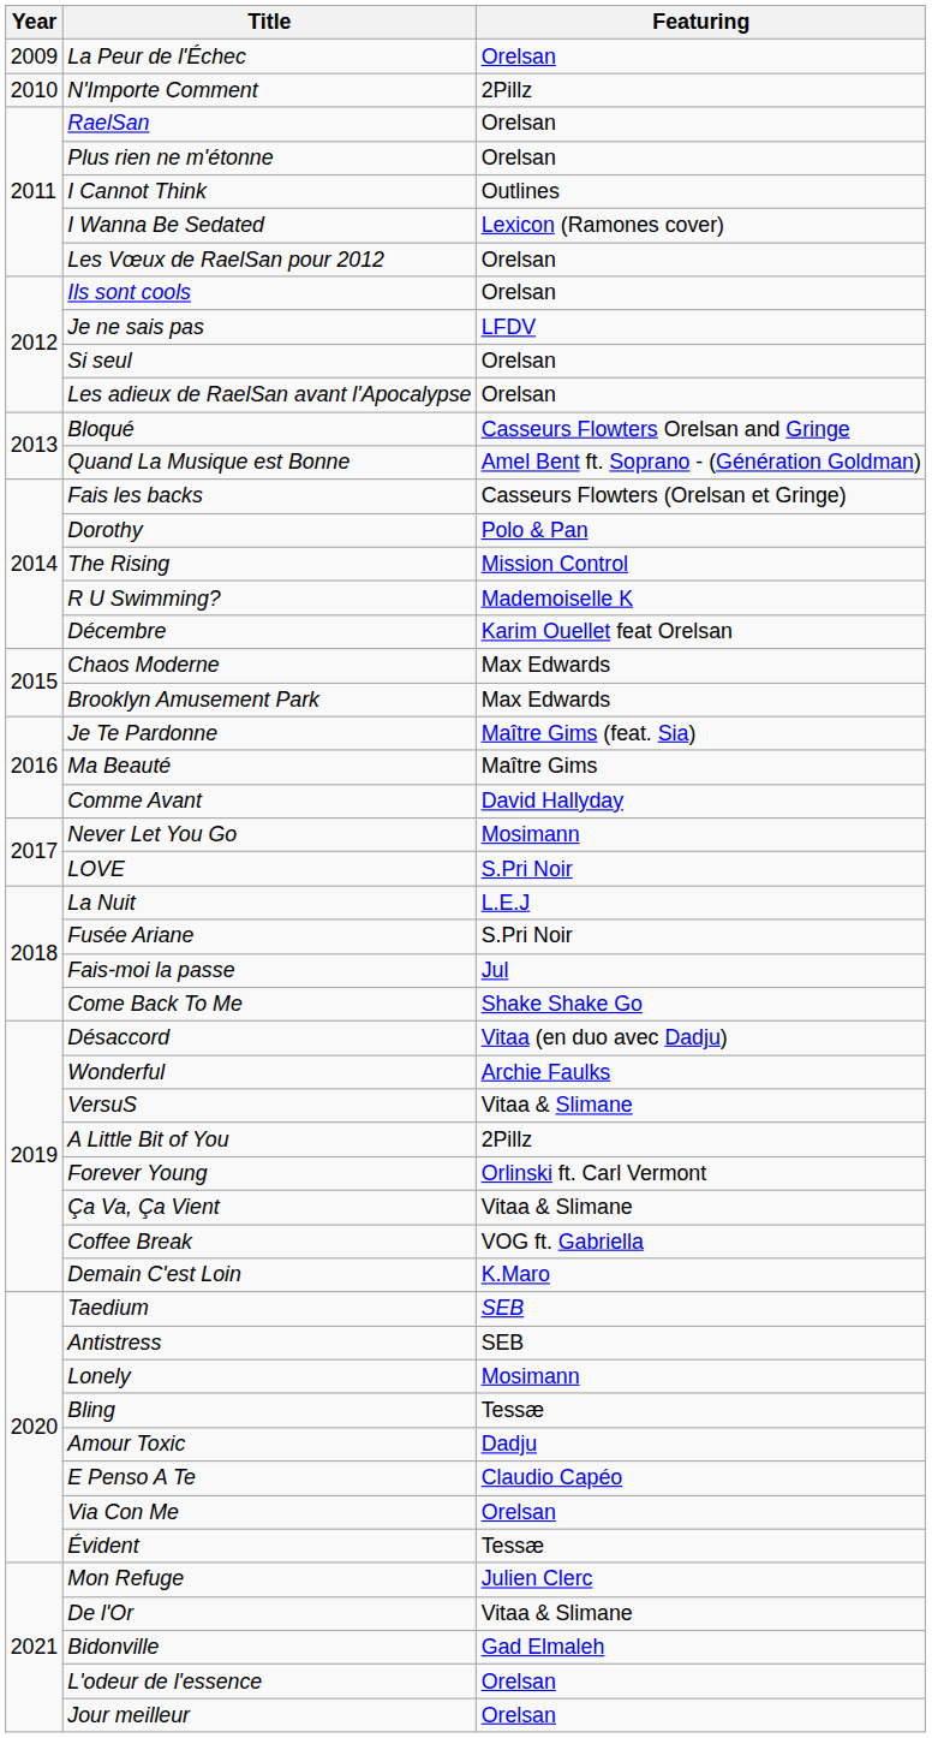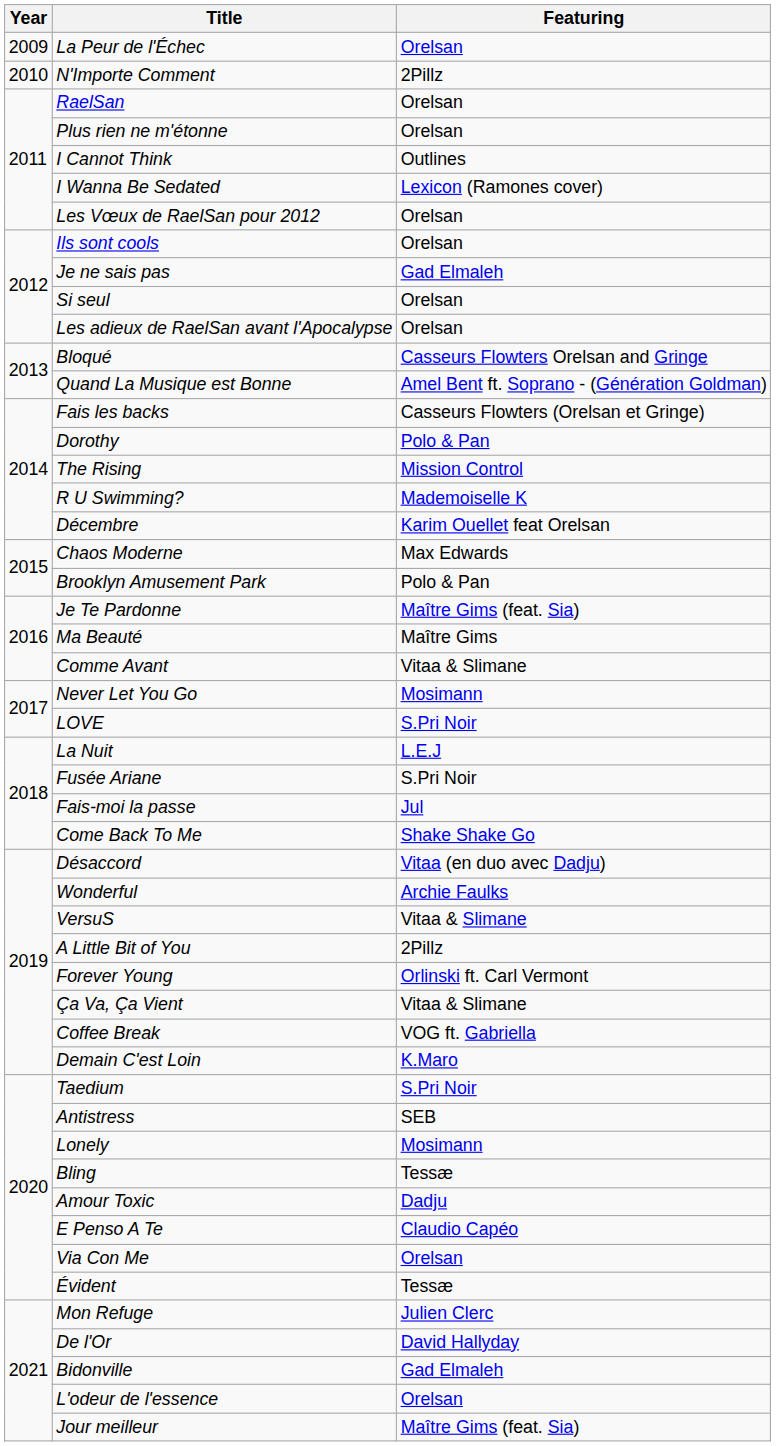 <table class="wikitable sortable">
 <tr>
 <th scope="col">Year</th>
 <th scope="col">Title</th>
 <th scope="col" class="unsortable">Featuring</th>
 </tr>
 <tr>
 <td>2009</td>
 <td><em>La Peur de l'Échec</em></td>
 <td><a href='#'>Orelsan</a></td>
 </tr>
 <tr>
 <td>2010</td>
 <td><em>N'Importe Comment</em></td>
 <td>2Pillz</td>
 </tr>
 <tr>
 <td rowspan="5">2011</td>
 <td><em><a href='#'>RaelSan</a></em></td>
 <td>Orelsan</td>
 </tr>
 <tr>
 <td><em>Plus rien ne m'étonne</em></td>
 <td>Orelsan</td>
 </tr>
 <tr>
 <td><em>I Cannot Think</em></td>
 <td>Outlines</td>
 </tr>
 <tr>
 <td><em>I Wanna Be Sedated</em></td>
 <td><a href='#'>Lexicon</a> (Ramones cover)</td>
 </tr>
 <tr>
 <td><em>Les Vœux de RaelSan pour 2012</em></td>
 <td>Orelsan</td>
 </tr>
 <tr>
 <td rowspan="4">2012</td>
 <td><em><a href='#'>Ils sont cools</a></em></td>
 <td>Orelsan</td>
 </tr>
 <tr>
 <td><em>Je ne sais pas</em></td>
-<td><a href='#'>LFDV</a></td>
+<td><a href='#'>Gad Elmaleh</a></td>
 </tr>
 <tr>
 <td><em>Si seul</em></td>
 <td>Orelsan</td>
 </tr>
 <tr>
 <td><em>Les adieux de RaelSan avant l'Apocalypse</em></td>
 <td>Orelsan</td>
 </tr>
 <tr>
 <td rowspan="2">2013</td>
 <td><em>Bloqué</em></td>
 <td><a href='#'>Casseurs Flowters</a> Orelsan and <a href='#'>Gringe</a></td>
 </tr>
 <tr>
 <td><em>Quand La Musique est Bonne</em></td>
 <td><a href='#'>Amel Bent</a> ft. <a href='#'>Soprano</a> - (<a href='#'>Génération Goldman</a>)</td>
 </tr>
 <tr>
 <td rowspan="5">2014</td>
 <td><em>Fais les backs</em></td>
 <td>Casseurs Flowters (Orelsan et Gringe)</td>
 </tr>
 <tr>
 <td><em>Dorothy</em></td>
 <td><a href='#'>Polo & Pan</a></td>
 </tr>
 <tr>
 <td><em>The Rising</em></td>
 <td><a href='#'>Mission Control</a></td>
 </tr>
 <tr>
 <td><em>R U Swimming?</em></td>
 <td><a href='#'>Mademoiselle K</a></td>
 </tr>
 <tr>
 <td><em>Décembre</em></td>
 <td><a href='#'>Karim Ouellet</a> feat Orelsan</td>
 </tr>
 <tr>
 <td rowspan="2">2015</td>
 <td><em>Chaos Moderne</em></td>
 <td>Max Edwards</td>
 </tr>
 <tr>
 <td><em>Brooklyn Amusement Park</em></td>
-<td>Max Edwards</td>
+<td>Polo & Pan</td>
 </tr>
 <tr>
 <td rowspan="3">2016</td>
 <td><em>Je Te Pardonne</em></td>
 <td><a href='#'>Maître Gims</a> (feat. <a href='#'>Sia</a>)</td>
 </tr>
 <tr>
 <td><em>Ma Beauté</em></td>
 <td>Maître Gims</td>
 </tr>
 <tr>
 <td><em>Comme Avant</em></td>
-<td><a href='#'>David Hallyday</a></td>
+<td>Vitaa & Slimane</td>
 </tr>
 <tr>
 <td rowspan="2">2017</td>
 <td><em>Never Let You Go</em></td>
 <td><a href='#'>Mosimann</a></td>
 </tr>
 <tr>
 <td><em>LOVE</em></td>
 <td><a href='#'>S.Pri Noir</a></td>
 </tr>
 <tr>
 <td rowspan="4">2018</td>
 <td><em>La Nuit</em></td>
 <td><a href='#'>L.E.J</a></td>
 </tr>
 <tr>
 <td><em>Fusée Ariane</em></td>
 <td>S.Pri Noir</td>
 </tr>
 <tr>
 <td><em>Fais-moi la passe</em></td>
 <td><a href='#'>Jul</a></td>
 </tr>
 <tr>
 <td><em>Come Back To Me</em></td>
 <td><a href='#'>Shake Shake Go</a></td>
 </tr>
 <tr>
 <td rowspan="8">2019</td>
 <td><em>Désaccord</em></td>
 <td><a href='#'>Vitaa</a> (en duo avec <a href='#'>Dadju</a>)</td>
 </tr>
 <tr>
 <td><em>Wonderful</em></td>
 <td><a href='#'>Archie Faulks</a></td>
 </tr>
 <tr>
 <td><em>VersuS</em></td>
 <td>Vitaa & <a href='#'>Slimane</a></td>
 </tr>
 <tr>
 <td><em>A Little Bit of You</em></td>
 <td>2Pillz</td>
 </tr>
 <tr>
 <td><em>Forever Young</em></td>
 <td><a href='#'>Orlinski</a> ft. Carl Vermont</td>
 </tr>
 <tr>
 <td><em>Ça Va, Ça Vient</em></td>
 <td>Vitaa & Slimane</td>
 </tr>
 <tr>
 <td><em>Coffee Break</em></td>
 <td>VOG ft. <a href='#'>Gabriella</a></td>
 </tr>
 <tr>
 <td><em>Demain C'est Loin</em></td>
 <td><a href='#'>K.Maro</a></td>
 </tr>
 <tr>
 <td rowspan="8">2020</td>
 <td><em>Taedium</em></td>
-<td><a href='#'><em>SEB</em></a></td>
+<td><a href='#'>S.Pri Noir</a></td>
 </tr>
 <tr>
 <td><em>Antistress</em></td>
 <td>SEB</td>
 </tr>
 <tr>
 <td><em>Lonely</em></td>
 <td><a href='#'>Mosimann</a></td>
 </tr>
 <tr>
 <td><em>Bling</em></td>
 <td>Tessæ</td>
 </tr>
 <tr>
 <td><em>Amour Toxic</em></td>
 <td><a href='#'>Dadju</a></td>
 </tr>
 <tr>
 <td><em>E Penso A Te</em></td>
 <td><a href='#'>Claudio Capéo</a></td>
 </tr>
 <tr>
 <td><em>Via Con Me</em></td>
 <td><a href='#'>Orelsan</a></td>
 </tr>
 <tr>
 <td><em>Évident</em></td>
 <td>Tessæ</td>
 </tr>
 <tr>
 <td rowspan="5">2021</td>
 <td><em>Mon Refuge</em></td>
 <td><a href='#'>Julien Clerc</a></td>
 </tr>
 <tr>
 <td><em>De l'Or</em></td>
-<td>Vitaa & Slimane</td>
+<td><a href='#'>David Hallyday</a></td>
 </tr>
 <tr>
 <td><em>Bidonville</em></td>
 <td><a href='#'>Gad Elmaleh</a></td>
 </tr>
 <tr>
 <td><em>L'odeur de l'essence</em></td>
 <td><a href='#'>Orelsan</a></td>
 </tr>
 <tr>
 <td><em>Jour meilleur</em></td>
-<td><a href='#'>Orelsan</a></td>
+<td><a href='#'>Maître Gims</a> (feat. <a href='#'>Sia</a>)</td>
 </tr>
 </table>
